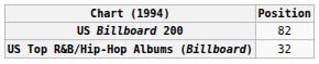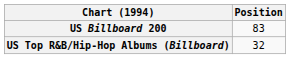 <table class="wikitable sortable plainrowheaders" style="text-align:center">
 <tr>
 <th scope="col">Chart (1994)</th>
 <th scope="col">Position</th>
 </tr>
 <tr>
 <th scope="row">US <em>Billboard</em> 200</th>
-<td>82</td>
+<td>83</td>
 </tr>
 <tr>
 <th scope="row">US Top R&B/Hip-Hop Albums (<em>Billboard</em>)</th>
 <td>32</td>
 </tr>
 </table>
